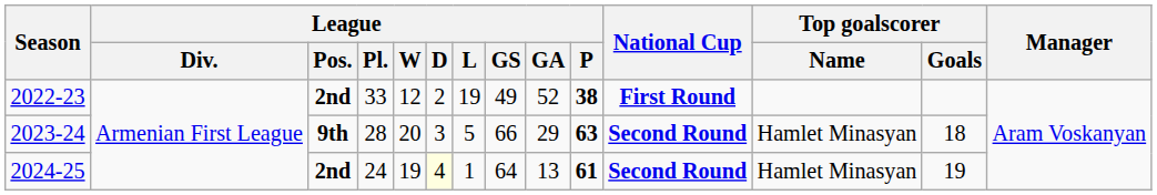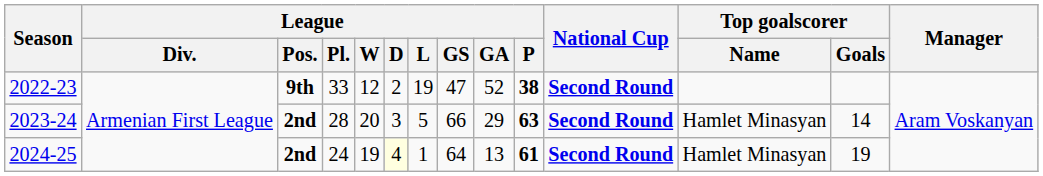 <table class="wikitable"  style="font-size:90%">
 <tr style="background:#efefef;">
 <th rowspan="2">Season</th>
 <th colspan="9">League</th>
 <th rowspan="2"><a href='#'>National Cup</a></th>
 <th colspan="2">Top goalscorer</th>
 <th rowspan="2">Manager</th>
 </tr>
 <tr>
 <th>Div.</th>
 <th>Pos.</th>
 <th>Pl.</th>
 <th>W</th>
 <th>D</th>
 <th>L</th>
 <th>GS</th>
 <th>GA</th>
 <th>P</th>
 <th>Name</th>
 <th>Goals</th>
 </tr>
 <tr>
 <td align=center><a href='#'>2022-23</a></td>
 <td rowspan="3"><a href='#'>Armenian First League</a></td>
-<td align=center><strong>2nd</strong></td>
+<td align=center><strong>9th</strong></td>
 <td align=center>33</td>
 <td align=center>12</td>
 <td align=center>2</td>
 <td align=center>19</td>
-<td align=center>49</td>
+<td align=center>47</td>
 <td align=center>52</td>
 <td align=center><strong>38</strong></td>
-<td style="text-align:center;"><strong><a href='#'>First Round</a></strong></td>
+<td style="text-align:center;"><strong><a href='#'>Second Round</a></strong></td>
 <td align=center></td>
 <td align=center></td>
 <td rowspan="3"><a href='#'>Aram Voskanyan</a></td>
 </tr>
 <tr>
 <td align=center><a href='#'>2023-24</a></td>
-<td align=center><strong>9th</strong></td>
+<td align=center><strong>2nd</strong></td>
 <td align=center>28</td>
 <td align=center>20</td>
 <td align=center>3</td>
 <td align=center>5</td>
 <td align=center>66</td>
 <td align=center>29</td>
 <td align=center><strong>63</strong></td>
 <td style="text-align:center;"><strong><a href='#'>Second Round</a></strong></td>
 <td align=center>Hamlet Minasyan</td>
-<td align=center>18</td>
+<td align=center>14</td>
 </tr>
 <tr>
 <td align=center><a href='#'>2024-25</a></td>
 <td align=center><strong>2nd</strong></td>
 <td align=center>24</td>
 <td align=center>19</td>
 <td align=center style="background: lightyellow;">4</td>
 <td align=center>1</td>
 <td align=center>64</td>
 <td align=center>13</td>
 <td align=center><strong>61</strong></td>
 <td style="text-align:center;"><strong><a href='#'>Second Round</a></strong></td>
 <td align=center>Hamlet Minasyan</td>
 <td align=center>19</td>
 </tr>
 </table>
